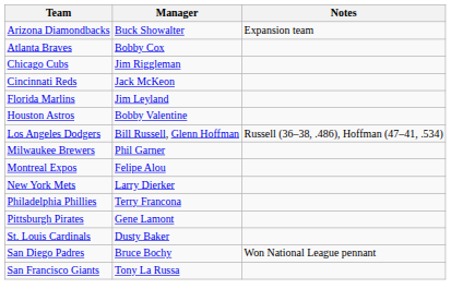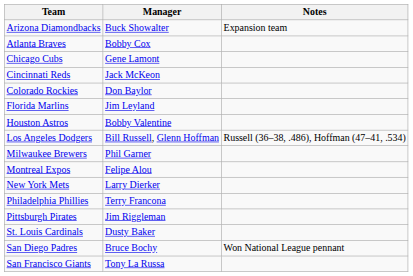 <table class="wikitable">
 <tr>
 <th>Team</th>
 <th>Manager</th>
 <th>Notes</th>
 </tr>
 <tr>
 <td><a href='#'>Arizona Diamondbacks</a></td>
 <td><a href='#'>Buck Showalter</a></td>
 <td>Expansion team</td>
 </tr>
 <tr>
 <td><a href='#'>Atlanta Braves</a></td>
 <td><a href='#'>Bobby Cox</a></td>
 <td></td>
 </tr>
 <tr>
 <td><a href='#'>Chicago Cubs</a></td>
-<td><a href='#'>Jim Riggleman</a></td>
+<td><a href='#'>Gene Lamont</a></td>
 <td></td>
 </tr>
 <tr>
 <td><a href='#'>Cincinnati Reds</a></td>
 <td><a href='#'>Jack McKeon</a></td>
+<td></td>
+</tr>
+<tr>
+<td><a href='#'>Colorado Rockies</a></td>
+<td><a href='#'>Don Baylor</a></td>
 <td></td>
 </tr>
 <tr>
 <td><a href='#'>Florida Marlins</a></td>
 <td><a href='#'>Jim Leyland</a></td>
 <td></td>
 </tr>
 <tr>
 <td><a href='#'>Houston Astros</a></td>
 <td><a href='#'>Bobby Valentine</a></td>
 <td></td>
 </tr>
 <tr>
 <td><a href='#'>Los Angeles Dodgers</a></td>
 <td><a href='#'>Bill Russell</a>, <a href='#'>Glenn Hoffman</a></td>
 <td>Russell (36–38, .486), Hoffman (47–41, .534)</td>
 </tr>
 <tr>
 <td><a href='#'>Milwaukee Brewers</a></td>
 <td><a href='#'>Phil Garner</a></td>
 <td></td>
 </tr>
 <tr>
 <td><a href='#'>Montreal Expos</a></td>
 <td><a href='#'>Felipe Alou</a></td>
 <td></td>
 </tr>
 <tr>
 <td><a href='#'>New York Mets</a></td>
 <td><a href='#'>Larry Dierker</a></td>
 <td></td>
 </tr>
 <tr>
 <td><a href='#'>Philadelphia Phillies</a></td>
 <td><a href='#'>Terry Francona</a></td>
 <td></td>
 </tr>
 <tr>
 <td><a href='#'>Pittsburgh Pirates</a></td>
-<td><a href='#'>Gene Lamont</a></td>
+<td><a href='#'>Jim Riggleman</a></td>
 <td></td>
 </tr>
 <tr>
 <td><a href='#'>St. Louis Cardinals</a></td>
 <td><a href='#'>Dusty Baker</a></td>
 <td></td>
 </tr>
 <tr>
 <td><a href='#'>San Diego Padres</a></td>
 <td><a href='#'>Bruce Bochy</a></td>
 <td>Won National League pennant</td>
 </tr>
 <tr>
 <td><a href='#'>San Francisco Giants</a></td>
 <td><a href='#'>Tony La Russa</a></td>
 <td></td>
 </tr>
 </table>
